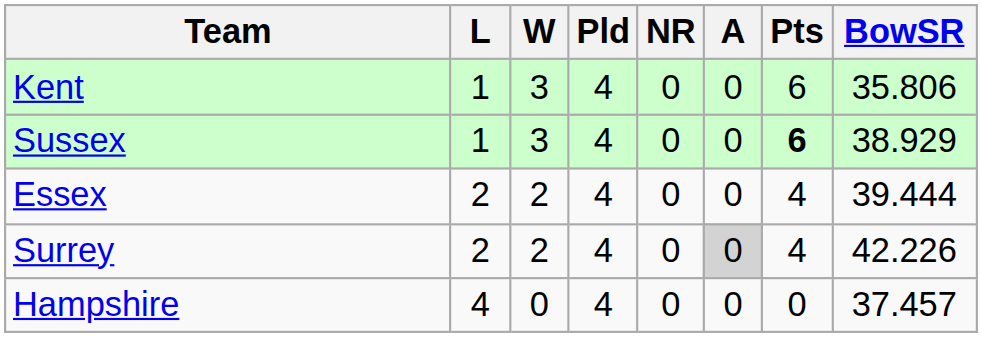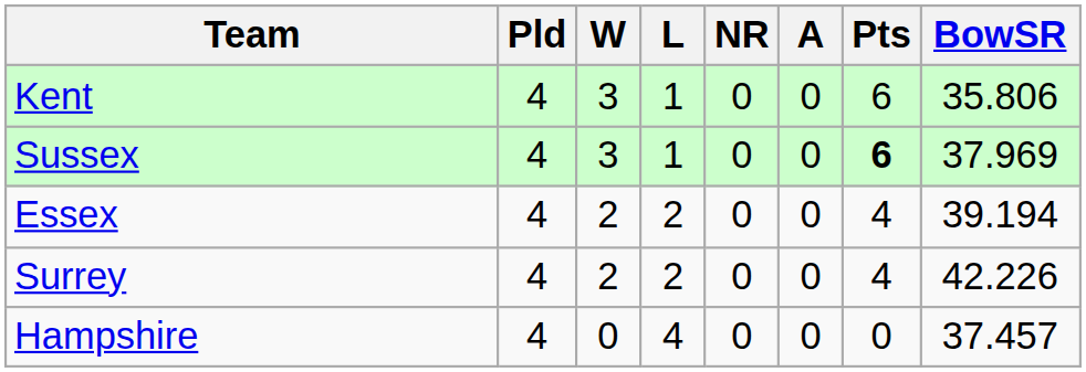 <table class="wikitable" style="text-align: center;">
 <tr>
 <th width=200>Team</th>
+<th width=20>Pld</th>
+<th width=20>W</th>
 <th width=20>L</th>
-<th width=20>W</th>
-<th width=20>Pld</th>
 <th width=20>NR</th>
 <th width=20>A</th>
 <th width=20>Pts</th>
 <th width=60><a href='#'>BowSR</a></th>
 </tr>
 <tr bgcolor="#ccffcc">
 <td align=left><a href='#'>Kent</a></td>
+<td>4</td>
+<td>3</td>
 <td>1</td>
-<td>3</td>
-<td>4</td>
 <td>0</td>
 <td>0</td>
 <td>6</td>
 <td>35.806</td>
 </tr>
 <tr bgcolor="#ccffcc">
 <td align=left><a href='#'>Sussex</a></td>
+<td>4</td>
+<td>3</td>
 <td>1</td>
-<td>3</td>
-<td>4</td>
 <td>0</td>
 <td>0</td>
 <td><strong>6</strong></td>
-<td>38.929</td>
+<td>37.969</td>
 </tr>
 <tr>
 <td align=left><a href='#'>Essex</a></td>
+<td>4</td>
 <td>2</td>
 <td>2</td>
-<td>4</td>
 <td>0</td>
 <td>0</td>
 <td>4</td>
-<td>39.444</td>
+<td>39.194</td>
 </tr>
 <tr>
 <td align=left><a href='#'>Surrey</a></td>
+<td>4</td>
 <td>2</td>
 <td>2</td>
-<td>4</td>
 <td>0</td>
-<td style="background: lightgrey;">0</td>
+<td>0</td>
 <td>4</td>
 <td>42.226</td>
 </tr>
 <tr>
 <td align=left><a href='#'>Hampshire</a></td>
 <td>4</td>
 <td>0</td>
 <td>4</td>
 <td>0</td>
 <td>0</td>
 <td>0</td>
 <td>37.457</td>
 </tr>
 </table>
